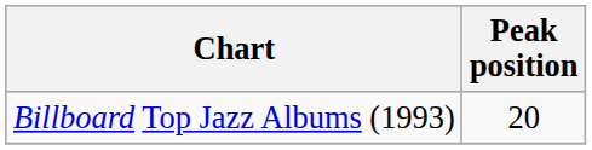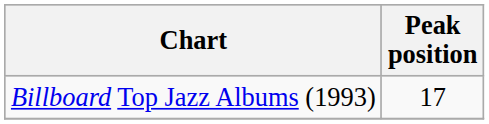 <table class="wikitable">
 <tr>
 <th>Chart</th>
 <th>Peak<br>position</th>
 </tr>
 <tr>
 <td><a href='#'><em>Billboard</em></a> <a href='#'>Top Jazz Albums</a> (1993)</td>
-<td style="text-align:center">20</td>
+<td style="text-align:center">17</td>
 </tr>
 <tr>
 </tr>
 </table>
